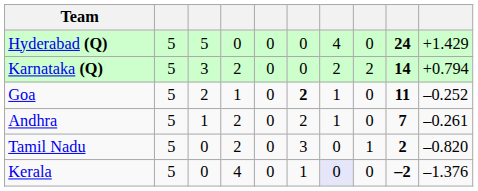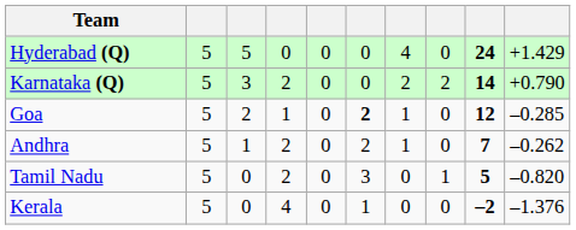 <table class="wikitable" style="text-align:center">
 <tr>
 <th style="width:140px;">Team</th>
 <th style="width:25px;"></th>
 <th style="width:25px;"></th>
 <th style="width:25px;"></th>
 <th style="width:25px;"></th>
 <th style="width:25px;"></th>
 <th style="width:25px;"></th>
 <th style="width:25px;"></th>
 <th style="width:25px;"></th>
 <th style="width:40px;"></th>
 </tr>
 <tr style="background:#cfc;">
 <td style="text-align:left"><a href='#'>Hyderabad</a> <strong>(Q)</strong></td>
 <td>5</td>
 <td>5</td>
 <td>0</td>
 <td>0</td>
 <td>0</td>
 <td>4</td>
 <td>0</td>
 <td><strong>24</strong></td>
 <td>+1.429</td>
 </tr>
 <tr style="background:#cfc;">
 <td style="text-align:left"><a href='#'>Karnataka</a> <strong>(Q)</strong></td>
 <td>5</td>
 <td>3</td>
 <td>2</td>
 <td>0</td>
 <td>0</td>
 <td>2</td>
 <td>2</td>
 <td><strong>14</strong></td>
-<td>+0.794</td>
+<td>+0.790</td>
 </tr>
 <tr>
 <td style="text-align:left"><a href='#'>Goa</a></td>
 <td>5</td>
 <td>2</td>
 <td>1</td>
 <td>0</td>
 <td><strong>2</strong></td>
 <td>1</td>
 <td>0</td>
-<td><strong>11</strong></td>
-<td>–0.252</td>
+<td><strong>12</strong></td>
+<td>–0.285</td>
 </tr>
 <tr>
 <td style="text-align:left"><a href='#'>Andhra</a></td>
 <td>5</td>
 <td>1</td>
 <td>2</td>
 <td>0</td>
 <td>2</td>
 <td>1</td>
 <td>0</td>
 <td><strong>7</strong></td>
-<td>–0.261</td>
+<td>–0.262</td>
 </tr>
 <tr>
 <td style="text-align:left"><a href='#'>Tamil Nadu</a></td>
 <td>5</td>
 <td>0</td>
 <td>2</td>
 <td>0</td>
 <td>3</td>
 <td>0</td>
 <td>1</td>
-<td><strong>2</strong></td>
+<td><strong>5</strong></td>
 <td>–0.820</td>
 </tr>
 <tr>
 <td style="text-align:left"><a href='#'>Kerala</a></td>
 <td>5</td>
 <td>0</td>
 <td>4</td>
 <td>0</td>
 <td>1</td>
-<td style="background: lavender;">0</td>
+<td>0</td>
 <td>0</td>
 <td><strong>–2</strong></td>
 <td>–1.376</td>
 </tr>
 </table>
